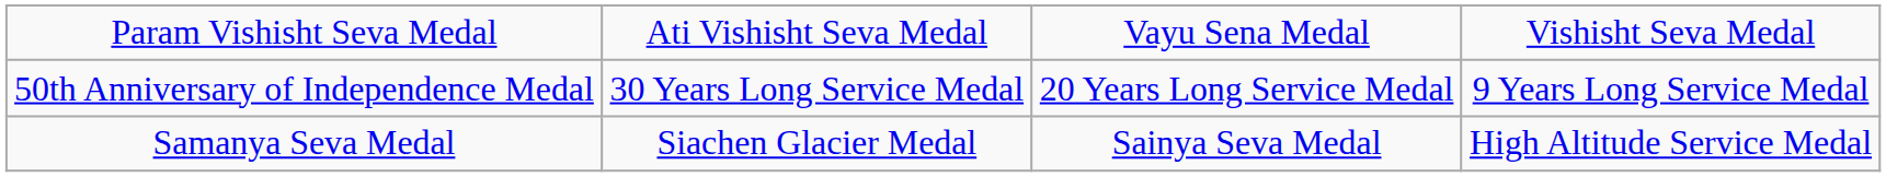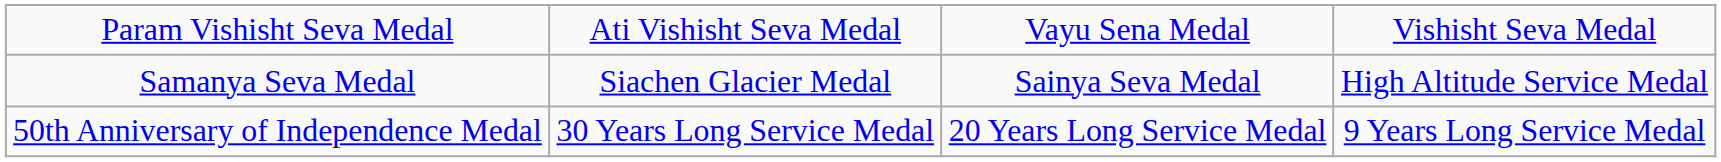 <table class="wikitable" style="margin:1em auto; text-align:center;">
 <tr>
 <td><a href='#'>Param Vishisht Seva Medal</a></td>
 <td><a href='#'>Ati Vishisht Seva Medal</a></td>
 <td><a href='#'>Vayu Sena Medal</a></td>
 <td><a href='#'>Vishisht Seva Medal</a></td>
 </tr>
 <tr>
+<td><a href='#'>Samanya Seva Medal</a></td>
+<td><a href='#'>Siachen Glacier Medal</a></td>
+<td><a href='#'>Sainya Seva Medal</a></td>
+<td><a href='#'>High Altitude Service Medal</a></td>
+</tr>
+<tr>
 <td><a href='#'>50th Anniversary of Independence Medal</a></td>
 <td><a href='#'>30 Years Long Service Medal</a></td>
 <td><a href='#'>20 Years Long Service Medal</a></td>
 <td><a href='#'>9 Years Long Service Medal</a></td>
 </tr>
-<tr>
-<td><a href='#'>Samanya Seva Medal</a></td>
-<td><a href='#'>Siachen Glacier Medal</a></td>
-<td><a href='#'>Sainya Seva Medal</a></td>
-<td><a href='#'>High Altitude Service Medal</a></td>
-</tr>
 </table>
